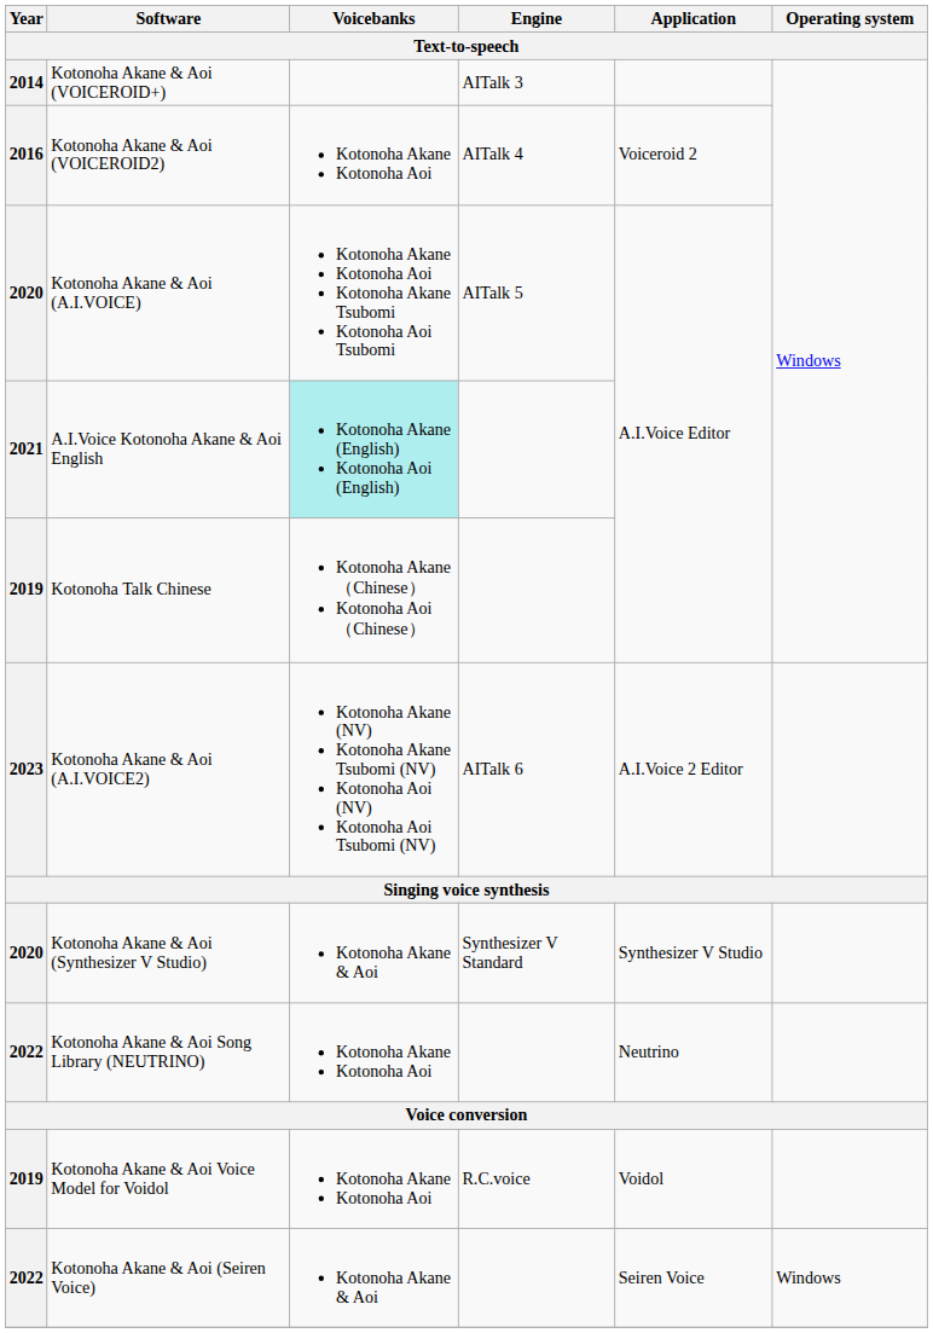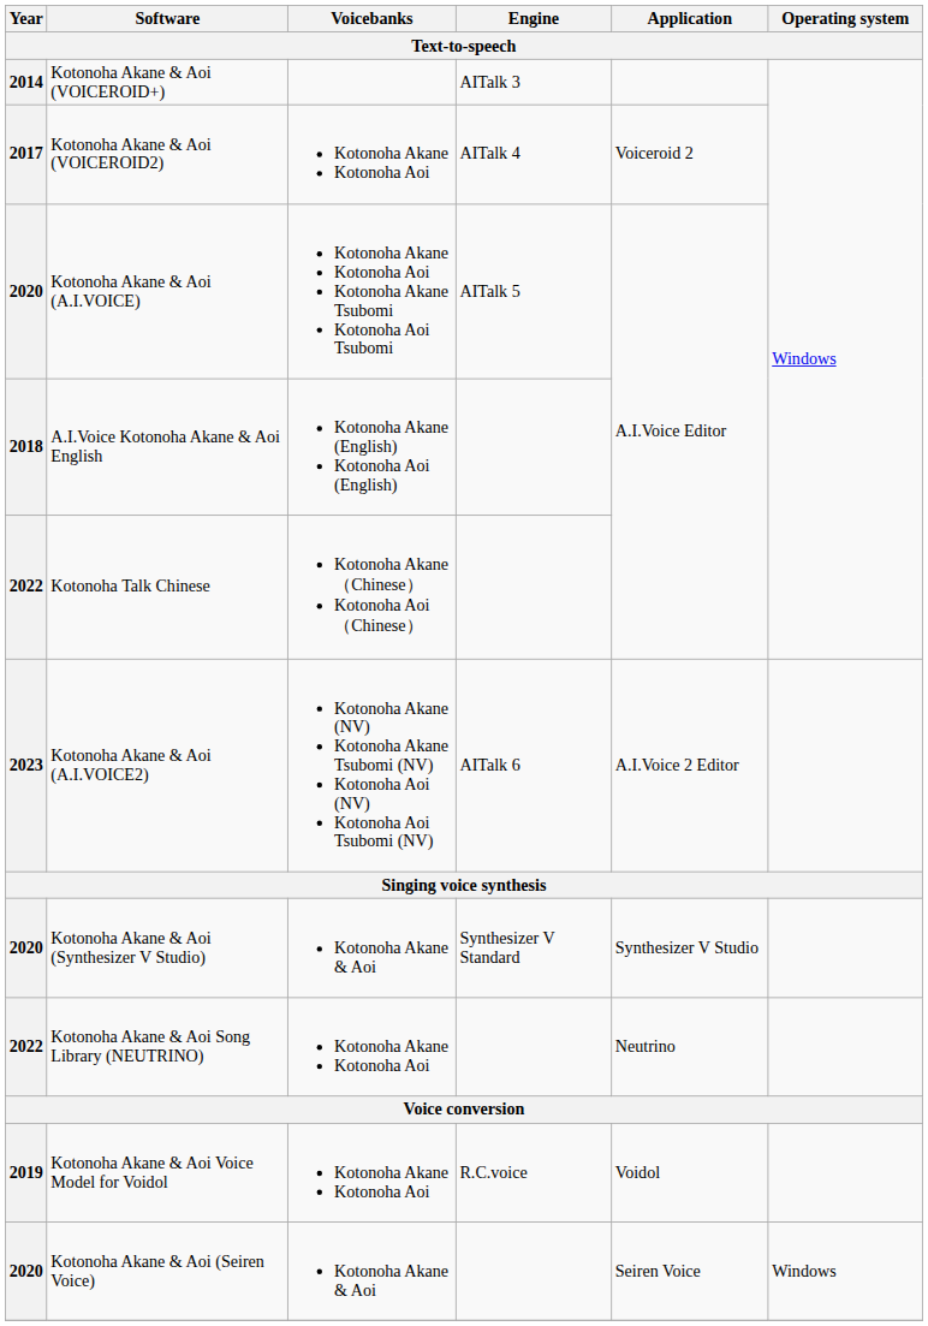 <table class="wikitable plainrowheaders">
 <tr>
 <th scope="col">Year</th>
 <th scope="col" style="width:16em;">Software</th>
 <th scope="col" style="width:10em;">Voicebanks</th>
 <th scope="col" style="width:10em;">Engine</th>
 <th scope="col" style="width:10em;">Application</th>
 <th scope="col" style="width:10em;">Operating system</th>
 </tr>
 <tr>
 <th scope="col" colspan="6">Text-to-speech</th>
 </tr>
 <tr>
 <th scope="row">2014</th>
 <td>Kotonoha Akane & Aoi (VOICEROID+)</td>
 <td></td>
 <td>AITalk 3</td>
 <td></td>
 <td rowspan="5"><a href='#'>Windows</a></td>
 </tr>
 <tr>
-<th scope="row">2016</th>
+<th scope="row">2017</th>
 <td>Kotonoha Akane & Aoi (VOICEROID2)</td>
 <td><br><ul><li>Kotonoha Akane</li><li>Kotonoha Aoi</li></ul></td>
 <td>AITalk 4</td>
 <td>Voiceroid 2</td>
 </tr>
 <tr>
 <th scope="row">2020</th>
 <td>Kotonoha Akane & Aoi (A.I.VOICE)</td>
 <td><br><ul><li>Kotonoha Akane</li><li>Kotonoha Aoi</li><li>Kotonoha Akane Tsubomi</li><li>Kotonoha Aoi Tsubomi</li></ul></td>
 <td>AITalk 5</td>
 <td rowspan="3">A.I.Voice Editor</td>
 </tr>
 <tr>
-<th scope="row">2021</th>
+<th scope="row">2018</th>
 <td>A.I.Voice Kotonoha Akane & Aoi English</td>
-<td style="background: paleturquoise;"><br><ul><li>Kotonoha Akane (English)</li><li>Kotonoha Aoi (English)</li></ul></td>
+<td><br><ul><li>Kotonoha Akane (English)</li><li>Kotonoha Aoi (English)</li></ul></td>
 <td></td>
 </tr>
 <tr>
-<th scope="row">2019</th>
+<th scope="row">2022</th>
 <td>Kotonoha Talk Chinese</td>
 <td><br><ul><li>Kotonoha Akane（Chinese）</li><li>Kotonoha Aoi（Chinese）</li></ul></td>
 <td></td>
 </tr>
 <tr>
 <th scope="row">2023</th>
 <td>Kotonoha Akane & Aoi (A.I.VOICE2)</td>
 <td><br><ul><li>Kotonoha Akane (NV)</li><li>Kotonoha Akane Tsubomi (NV)</li><li>Kotonoha Aoi (NV)</li><li>Kotonoha Aoi Tsubomi (NV)</li></ul></td>
 <td>AITalk 6</td>
 <td>A.I.Voice 2 Editor</td>
 <td></td>
 </tr>
 <tr>
 <th scope="col" colspan="6">Singing voice synthesis</th>
 </tr>
 <tr>
 <th scope="row">2020</th>
 <td>Kotonoha Akane & Aoi (Synthesizer V Studio)</td>
 <td><br><ul><li>Kotonoha Akane & Aoi</li></ul></td>
 <td>Synthesizer V Standard</td>
 <td>Synthesizer V Studio</td>
 <td></td>
 </tr>
 <tr>
 <th scope="row">2022</th>
 <td>Kotonoha Akane & Aoi Song Library (NEUTRINO)</td>
 <td><br><ul><li>Kotonoha Akane</li><li>Kotonoha Aoi</li></ul></td>
 <td></td>
 <td>Neutrino</td>
 <td></td>
 </tr>
 <tr>
 <th scope="col" colspan="6">Voice conversion</th>
 </tr>
 <tr>
 <th scope="row">2019</th>
 <td>Kotonoha Akane & Aoi Voice Model for Voidol</td>
 <td><br><ul><li>Kotonoha Akane</li><li>Kotonoha Aoi</li></ul></td>
 <td>R.C.voice</td>
 <td>Voidol</td>
 <td></td>
 </tr>
 <tr>
-<th scope="row">2022</th>
+<th scope="row">2020</th>
 <td>Kotonoha Akane & Aoi (Seiren Voice)</td>
 <td><br><ul><li>Kotonoha Akane & Aoi</li></ul></td>
 <td></td>
 <td>Seiren Voice</td>
 <td>Windows</td>
 </tr>
 <tr>
 </tr>
 </table>
